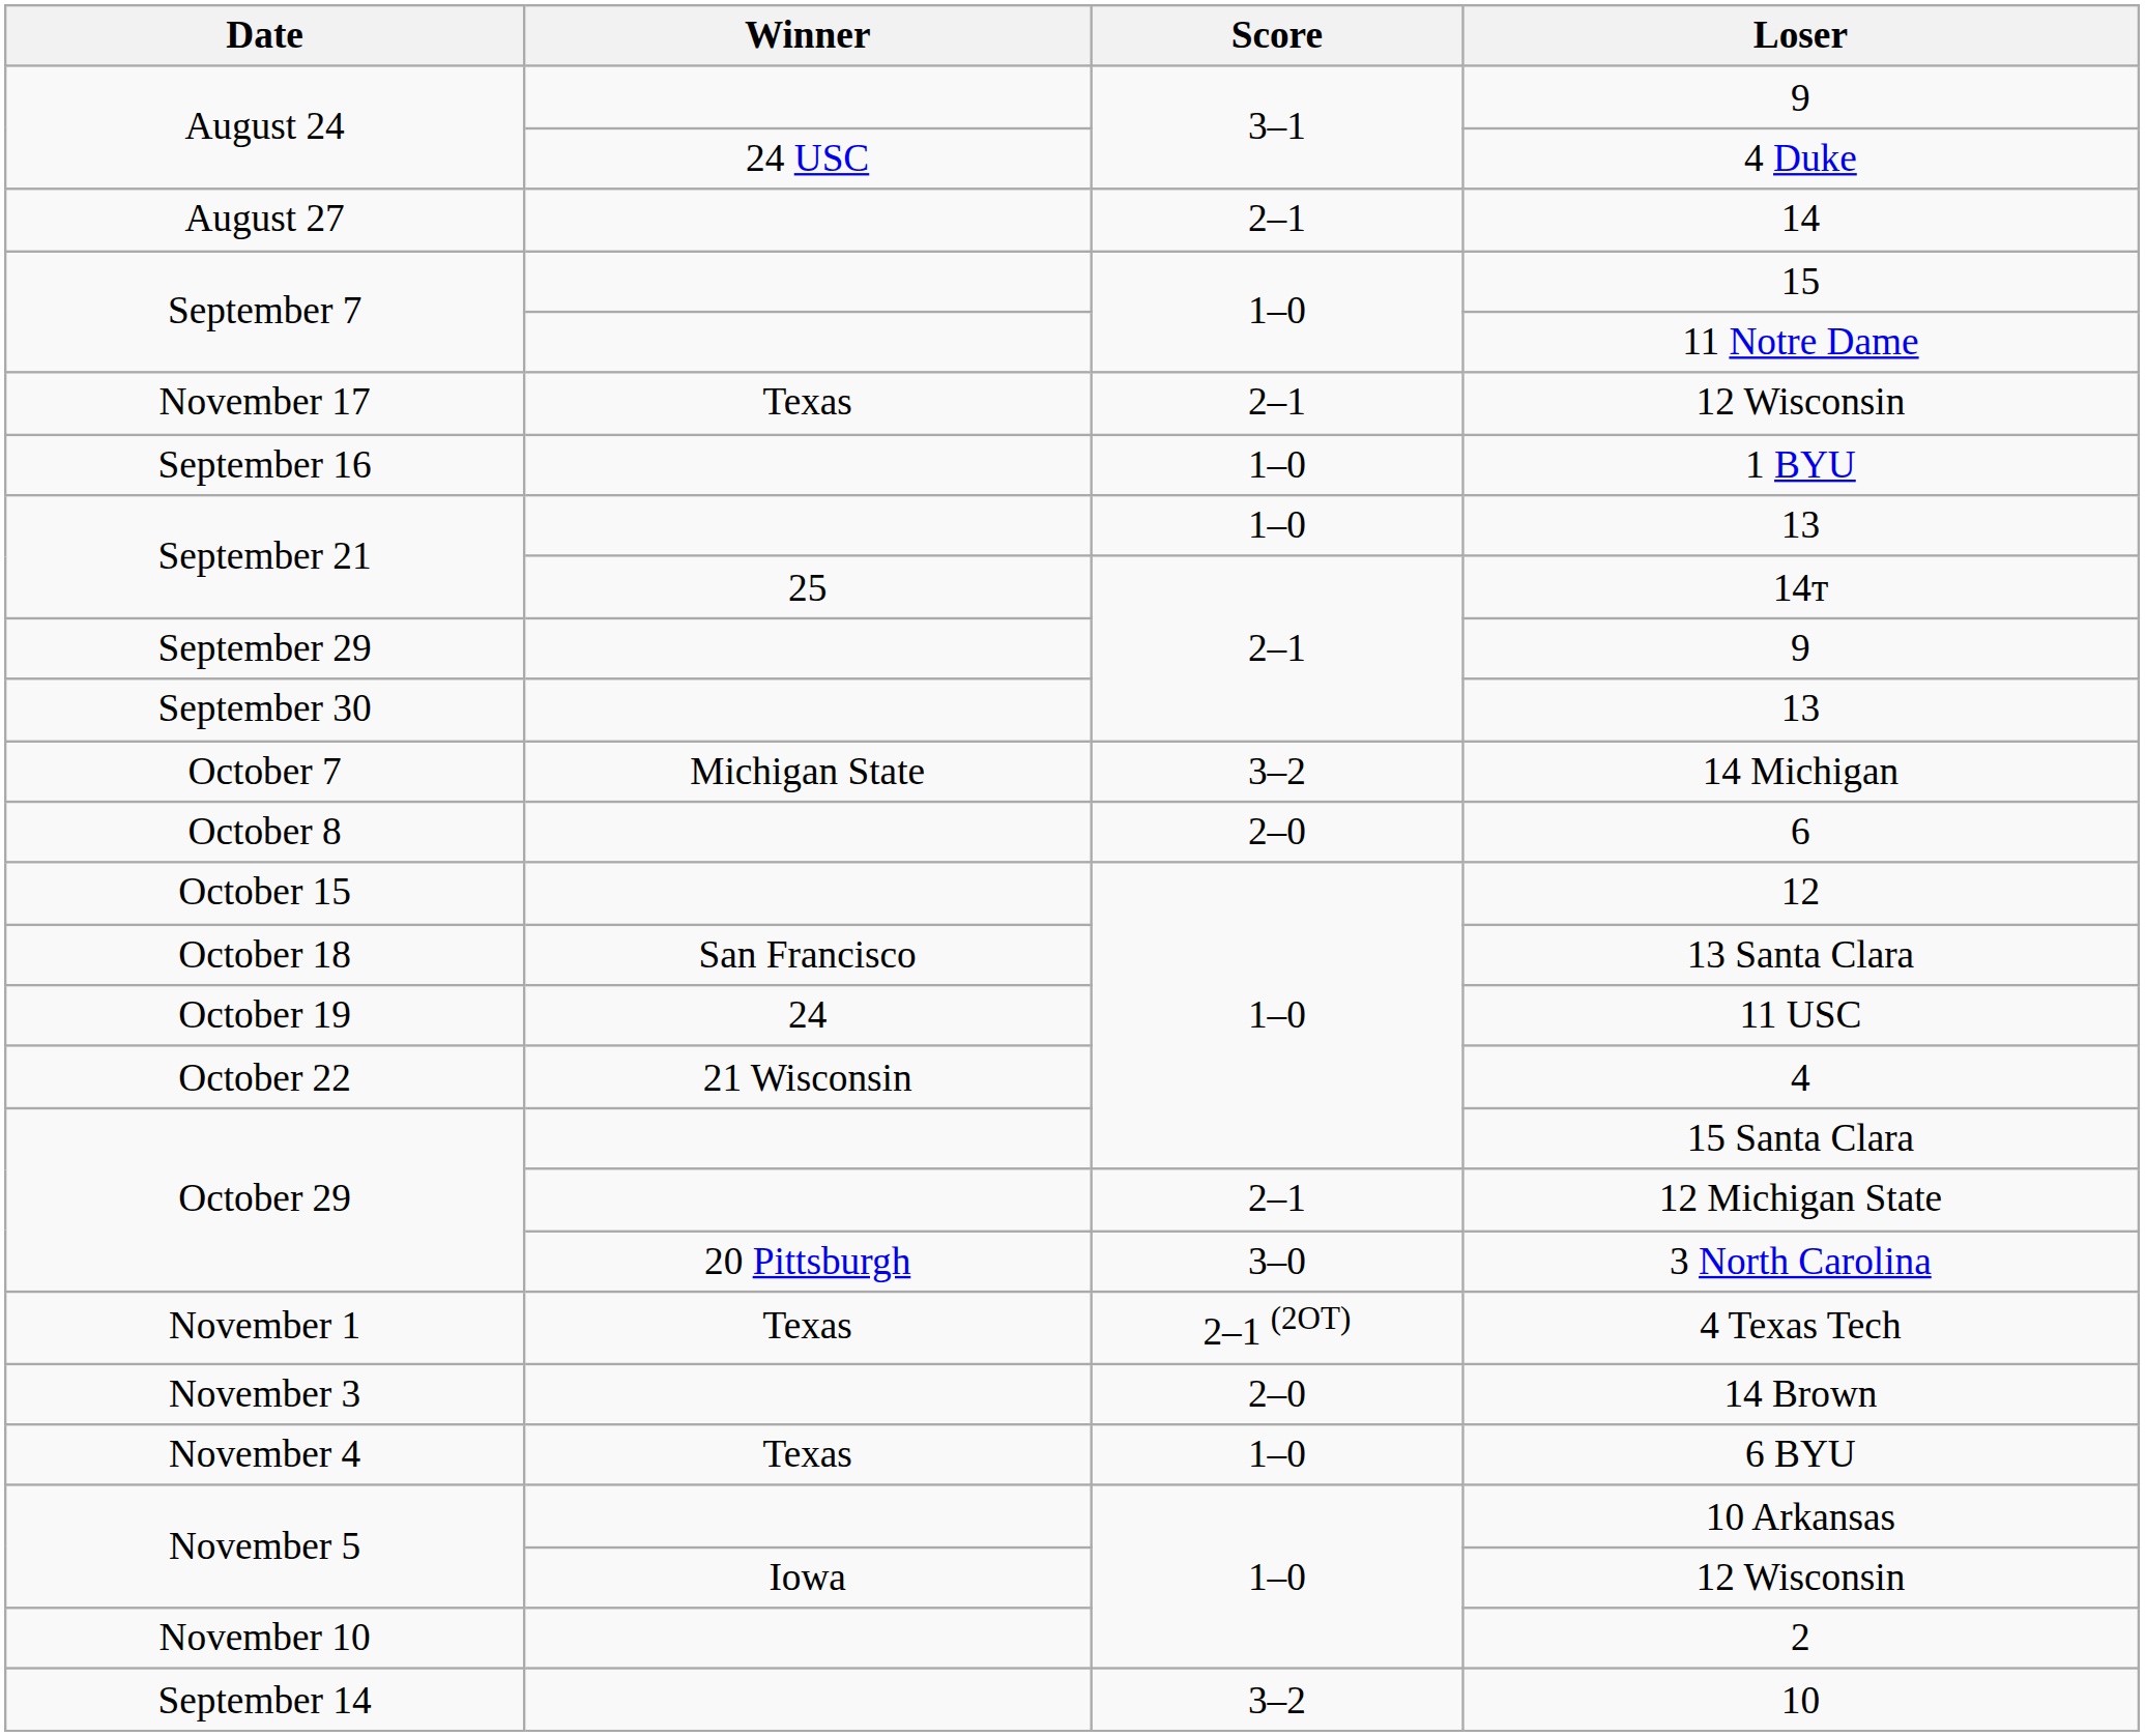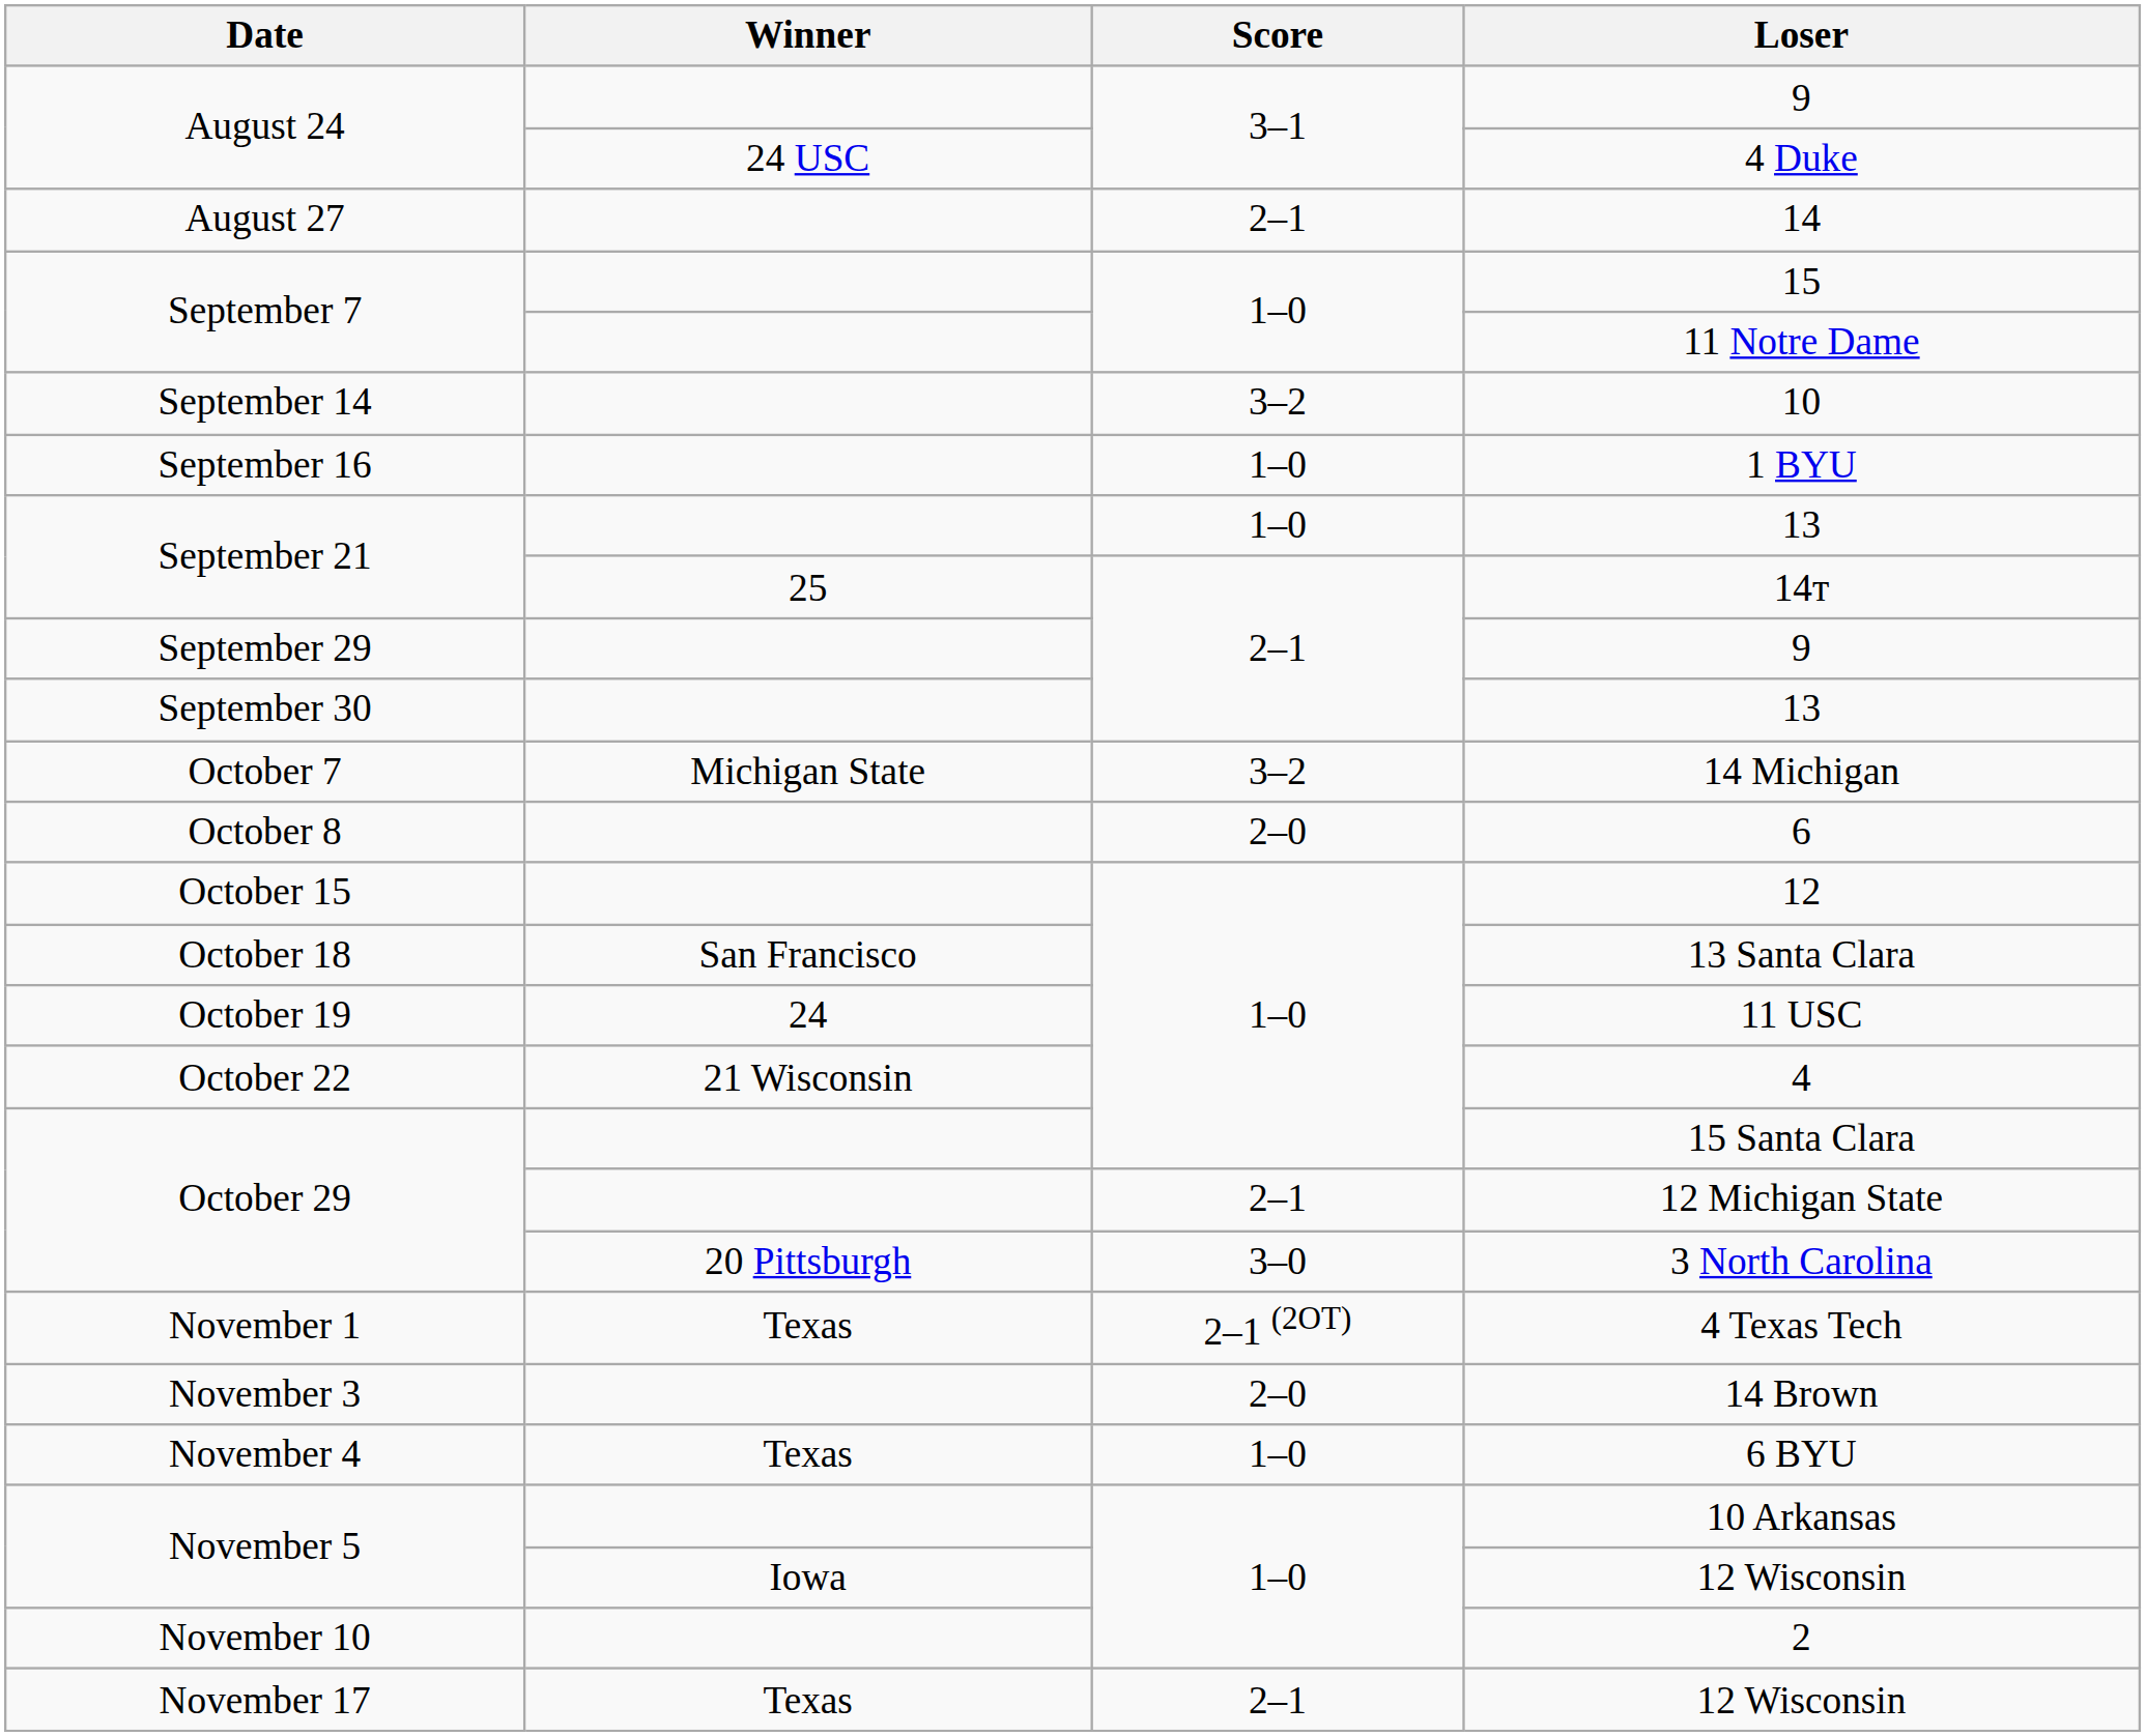 <table class="wikitable" style="text-align:center; font-size:100%; width:70%">
 <tr>
 <th>Date</th>
 <th>Winner</th>
 <th>Score</th>
 <th>Loser</th>
 </tr>
 <tr>
 <td rowspan=2>August 24</td>
 <td></td>
 <td rowspan=2>3–1</td>
 <td> 9 </td>
 </tr>
 <tr>
 <td> 24 <a href='#'>USC</a></td>
 <td> 4 <a href='#'>Duke</a></td>
 </tr>
 <tr>
 <td>August 27</td>
 <td></td>
 <td>2–1</td>
 <td> 14 </td>
 </tr>
 <tr>
 <td rowspan=2>September 7</td>
 <td></td>
 <td rowspan=2>1–0</td>
 <td> 15 </td>
 </tr>
 <tr>
 <td></td>
 <td> 11 <a href='#'>Notre Dame</a></td>
 </tr>
 <tr>
-<td>November 17</td>
-<td>Texas</td>
-<td>2–1</td>
-<td> 12 Wisconsin</td>
+<td>September 14</td>
+<td></td>
+<td>3–2</td>
+<td> 10 </td>
 </tr>
 <tr>
 <td>September 16</td>
 <td></td>
 <td>1–0</td>
 <td> 1 <a href='#'>BYU</a></td>
 </tr>
 <tr>
 <td rowspan=2>September 21</td>
 <td></td>
 <td>1–0</td>
 <td> 13 </td>
 </tr>
 <tr>
 <td> 25 </td>
 <td rowspan=3>2–1</td>
 <td> 14т </td>
 </tr>
 <tr>
 <td>September 29</td>
 <td></td>
 <td> 9 </td>
 </tr>
 <tr>
 <td>September 30</td>
 <td></td>
 <td> 13 </td>
 </tr>
 <tr>
 <td>October 7</td>
 <td>Michigan State</td>
 <td>3–2</td>
 <td> 14 Michigan</td>
 </tr>
 <tr>
 <td>October 8</td>
 <td></td>
 <td>2–0</td>
 <td> 6 </td>
 </tr>
 <tr>
 <td>October 15</td>
 <td></td>
 <td rowspan=5>1–0</td>
 <td> 12 </td>
 </tr>
 <tr>
 <td>October 18</td>
 <td>San Francisco</td>
 <td> 13 Santa Clara</td>
 </tr>
 <tr>
 <td>October 19</td>
 <td> 24 </td>
 <td> 11 USC</td>
 </tr>
 <tr>
 <td>October 22</td>
 <td> 21 Wisconsin</td>
 <td> 4 </td>
 </tr>
 <tr>
 <td rowspan=3>October 29</td>
 <td></td>
 <td> 15 Santa Clara</td>
 </tr>
 <tr>
 <td></td>
 <td>2–1</td>
 <td> 12 Michigan State</td>
 </tr>
 <tr>
 <td> 20 <a href='#'>Pittsburgh</a></td>
 <td>3–0</td>
 <td> 3 <a href='#'>North Carolina</a></td>
 </tr>
 <tr>
 <td>November 1</td>
 <td>Texas</td>
 <td>2–1 <sup>(2OT)</sup></td>
 <td> 4 Texas Tech</td>
 </tr>
 <tr>
 <td>November 3</td>
 <td></td>
 <td>2–0</td>
 <td> 14 Brown</td>
 </tr>
 <tr>
 <td>November 4</td>
 <td>Texas</td>
 <td>1–0</td>
 <td> 6 BYU</td>
 </tr>
 <tr>
 <td rowspan=2>November 5</td>
 <td></td>
 <td rowspan=3>1–0</td>
 <td> 10 Arkansas</td>
 </tr>
 <tr>
 <td>Iowa</td>
 <td> 12 Wisconsin</td>
 </tr>
 <tr>
 <td>November 10</td>
 <td></td>
 <td> 2 </td>
 </tr>
 <tr>
-<td>September 14</td>
-<td></td>
-<td>3–2</td>
-<td> 10 </td>
+<td>November 17</td>
+<td>Texas</td>
+<td>2–1</td>
+<td> 12 Wisconsin</td>
 </tr>
 </table>
